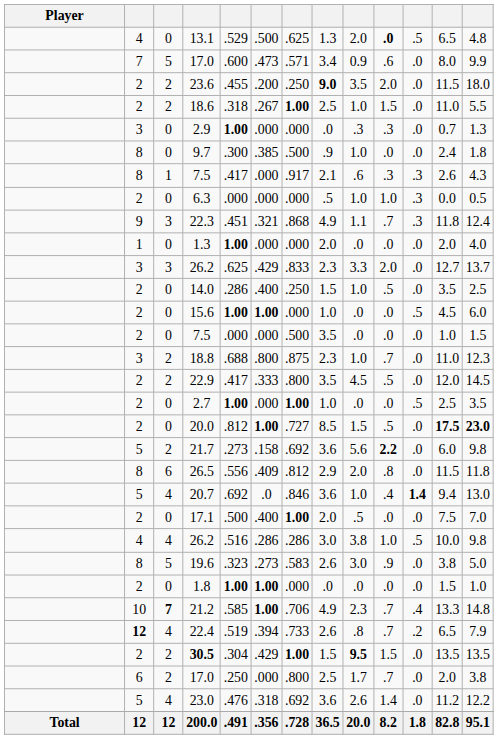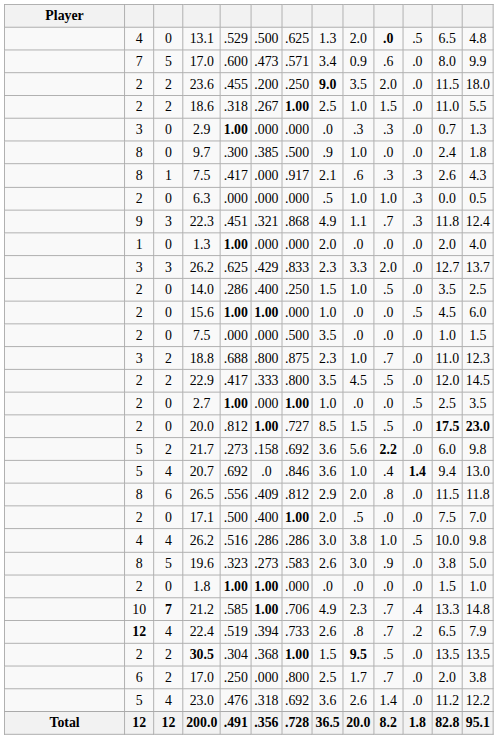 <table class="wikitable sortable" style="text-align:center; font-size:95%">
 <tr>
 <th scope="col" width="125px">Player</th>
 <th scope="col" width="25px"></th>
 <th scope="col" width="25px"></th>
 <th scope="col" width="25px"></th>
 <th scope="col" width="25px"></th>
 <th scope="col" width="25px"></th>
 <th scope="col" width="25px"></th>
 <th scope="col" width="25px"></th>
 <th scope="col" width="25px"></th>
 <th scope="col" width="25px"></th>
 <th scope="col" width="25px"></th>
 <th scope="col" width="25px"></th>
 <th scope="col" width="25px"></th>
 </tr>
 <tr>
 <td></td>
 <td>4</td>
 <td>0</td>
 <td>13.1</td>
 <td>.529</td>
 <td>.500</td>
 <td>.625</td>
 <td>1.3</td>
 <td>2.0</td>
 <td><strong>.0</strong></td>
 <td>.5</td>
 <td>6.5</td>
 <td>4.8</td>
 </tr>
 <tr>
 <td></td>
 <td>7</td>
 <td>5</td>
 <td>17.0</td>
 <td>.600</td>
 <td>.473</td>
 <td>.571</td>
 <td>3.4</td>
 <td>0.9</td>
 <td>.6</td>
 <td>.0</td>
 <td>8.0</td>
 <td>9.9</td>
 </tr>
 <tr>
 <td></td>
 <td>2</td>
 <td>2</td>
 <td>23.6</td>
 <td>.455</td>
 <td>.200</td>
 <td>.250</td>
 <td><strong>9.0</strong></td>
 <td>3.5</td>
 <td>2.0</td>
 <td>.0</td>
 <td>11.5</td>
 <td>18.0</td>
 </tr>
 <tr>
 <td></td>
 <td>2</td>
 <td>2</td>
 <td>18.6</td>
 <td>.318</td>
 <td>.267</td>
 <td><strong>1.00</strong></td>
 <td>2.5</td>
 <td>1.0</td>
 <td>1.5</td>
 <td>.0</td>
 <td>11.0</td>
 <td>5.5</td>
 </tr>
 <tr>
 <td></td>
 <td>3</td>
 <td>0</td>
 <td>2.9</td>
 <td><strong>1.00</strong></td>
 <td>.000</td>
 <td>.000</td>
 <td>.0</td>
 <td>.3</td>
 <td>.3</td>
 <td>.0</td>
 <td>0.7</td>
 <td>1.3</td>
 </tr>
 <tr>
 <td></td>
 <td>8</td>
 <td>0</td>
 <td>9.7</td>
 <td>.300</td>
 <td>.385</td>
 <td>.500</td>
 <td>.9</td>
 <td>1.0</td>
 <td>.0</td>
 <td>.0</td>
 <td>2.4</td>
 <td>1.8</td>
 </tr>
 <tr>
 <td></td>
 <td>8</td>
 <td>1</td>
 <td>7.5</td>
 <td>.417</td>
 <td>.000</td>
 <td>.917</td>
 <td>2.1</td>
 <td>.6</td>
 <td>.3</td>
 <td>.3</td>
 <td>2.6</td>
 <td>4.3</td>
 </tr>
 <tr>
 <td></td>
 <td>2</td>
 <td>0</td>
 <td>6.3</td>
 <td>.000</td>
 <td>.000</td>
 <td>.000</td>
 <td>.5</td>
 <td>1.0</td>
 <td>1.0</td>
 <td>.3</td>
 <td>0.0</td>
 <td>0.5</td>
 </tr>
 <tr>
 <td></td>
 <td>9</td>
 <td>3</td>
 <td>22.3</td>
 <td>.451</td>
 <td>.321</td>
 <td>.868</td>
 <td>4.9</td>
 <td>1.1</td>
 <td>.7</td>
 <td>.3</td>
 <td>11.8</td>
 <td>12.4</td>
 </tr>
 <tr>
 <td></td>
 <td>1</td>
 <td>0</td>
 <td>1.3</td>
 <td><strong>1.00</strong></td>
 <td>.000</td>
 <td>.000</td>
 <td>2.0</td>
 <td>.0</td>
 <td>.0</td>
 <td>.0</td>
 <td>2.0</td>
 <td>4.0</td>
 </tr>
 <tr>
 <td></td>
 <td>3</td>
 <td>3</td>
 <td>26.2</td>
 <td>.625</td>
 <td>.429</td>
 <td>.833</td>
 <td>2.3</td>
 <td>3.3</td>
 <td>2.0</td>
 <td>.0</td>
 <td>12.7</td>
 <td>13.7</td>
 </tr>
 <tr>
 <td></td>
 <td>2</td>
 <td>0</td>
 <td>14.0</td>
 <td>.286</td>
 <td>.400</td>
 <td>.250</td>
 <td>1.5</td>
 <td>1.0</td>
 <td>.5</td>
 <td>.0</td>
 <td>3.5</td>
 <td>2.5</td>
 </tr>
 <tr>
 <td></td>
 <td>2</td>
 <td>0</td>
 <td>15.6</td>
 <td><strong>1.00</strong></td>
 <td><strong>1.00</strong></td>
 <td>.000</td>
 <td>1.0</td>
 <td>.0</td>
 <td>.0</td>
 <td>.5</td>
 <td>4.5</td>
 <td>6.0</td>
 </tr>
 <tr>
 <td></td>
 <td>2</td>
 <td>0</td>
 <td>7.5</td>
 <td>.000</td>
 <td>.000</td>
 <td>.500</td>
 <td>3.5</td>
 <td>.0</td>
 <td>.0</td>
 <td>.0</td>
 <td>1.0</td>
 <td>1.5</td>
 </tr>
 <tr>
 <td></td>
 <td>3</td>
 <td>2</td>
 <td>18.8</td>
 <td>.688</td>
 <td>.800</td>
 <td>.875</td>
 <td>2.3</td>
 <td>1.0</td>
 <td>.7</td>
 <td>.0</td>
 <td>11.0</td>
 <td>12.3</td>
 </tr>
 <tr>
 <td></td>
 <td>2</td>
 <td>2</td>
 <td>22.9</td>
 <td>.417</td>
 <td>.333</td>
 <td>.800</td>
 <td>3.5</td>
 <td>4.5</td>
 <td>.5</td>
 <td>.0</td>
 <td>12.0</td>
 <td>14.5</td>
 </tr>
 <tr>
 <td></td>
 <td>2</td>
 <td>0</td>
 <td>2.7</td>
 <td><strong>1.00</strong></td>
 <td>.000</td>
 <td><strong>1.00</strong></td>
 <td>1.0</td>
 <td>.0</td>
 <td>.0</td>
 <td>.5</td>
 <td>2.5</td>
 <td>3.5</td>
 </tr>
 <tr>
 <td></td>
 <td>2</td>
 <td>0</td>
 <td>20.0</td>
 <td>.812</td>
 <td><strong>1.00</strong></td>
 <td>.727</td>
 <td>8.5</td>
 <td>1.5</td>
 <td>.5</td>
 <td>.0</td>
 <td><strong>17.5</strong></td>
 <td><strong>23.0</strong></td>
 </tr>
 <tr>
 <td></td>
 <td>5</td>
 <td>2</td>
 <td>21.7</td>
 <td>.273</td>
 <td>.158</td>
 <td>.692</td>
 <td>3.6</td>
 <td>5.6</td>
 <td><strong>2.2</strong></td>
 <td>.0</td>
 <td>6.0</td>
 <td>9.8</td>
 </tr>
 <tr>
 <td></td>
+<td>5</td>
+<td>4</td>
+<td>20.7</td>
+<td>.692</td>
+<td>.0</td>
+<td>.846</td>
+<td>3.6</td>
+<td>1.0</td>
+<td>.4</td>
+<td><strong>1.4</strong></td>
+<td>9.4</td>
+<td>13.0</td>
+</tr>
+<tr>
+<td></td>
 <td>8</td>
 <td>6</td>
 <td>26.5</td>
 <td>.556</td>
 <td>.409</td>
 <td>.812</td>
 <td>2.9</td>
 <td>2.0</td>
 <td>.8</td>
 <td>.0</td>
 <td>11.5</td>
 <td>11.8</td>
-</tr>
-<tr>
-<td></td>
-<td>5</td>
-<td>4</td>
-<td>20.7</td>
-<td>.692</td>
-<td>.0</td>
-<td>.846</td>
-<td>3.6</td>
-<td>1.0</td>
-<td>.4</td>
-<td><strong>1.4</strong></td>
-<td>9.4</td>
-<td>13.0</td>
 </tr>
 <tr>
 <td></td>
 <td>2</td>
 <td>0</td>
 <td>17.1</td>
 <td>.500</td>
 <td>.400</td>
 <td><strong>1.00</strong></td>
 <td>2.0</td>
 <td>.5</td>
 <td>.0</td>
 <td>.0</td>
 <td>7.5</td>
 <td>7.0</td>
 </tr>
 <tr>
 <td></td>
 <td>4</td>
 <td>4</td>
 <td>26.2</td>
 <td>.516</td>
 <td>.286</td>
 <td>.286</td>
 <td>3.0</td>
 <td>3.8</td>
 <td>1.0</td>
 <td>.5</td>
 <td>10.0</td>
 <td>9.8</td>
 </tr>
 <tr>
 <td></td>
 <td>8</td>
 <td>5</td>
 <td>19.6</td>
 <td>.323</td>
 <td>.273</td>
 <td>.583</td>
 <td>2.6</td>
 <td>3.0</td>
 <td>.9</td>
 <td>.0</td>
 <td>3.8</td>
 <td>5.0</td>
 </tr>
 <tr>
 <td></td>
 <td>2</td>
 <td>0</td>
 <td>1.8</td>
 <td><strong>1.00</strong></td>
 <td><strong>1.00</strong></td>
 <td>.000</td>
 <td>.0</td>
 <td>.0</td>
 <td>.0</td>
 <td>.0</td>
 <td>1.5</td>
 <td>1.0</td>
 </tr>
 <tr>
 <td></td>
 <td>10</td>
 <td><strong>7</strong></td>
 <td>21.2</td>
 <td>.585</td>
 <td><strong>1.00</strong></td>
 <td>.706</td>
 <td>4.9</td>
 <td>2.3</td>
 <td>.7</td>
 <td>.4</td>
 <td>13.3</td>
 <td>14.8</td>
 </tr>
 <tr>
 <td></td>
 <td><strong>12</strong></td>
 <td>4</td>
 <td>22.4</td>
 <td>.519</td>
 <td>.394</td>
 <td>.733</td>
 <td>2.6</td>
 <td>.8</td>
 <td>.7</td>
 <td>.2</td>
 <td>6.5</td>
 <td>7.9</td>
 </tr>
 <tr>
 <td></td>
 <td>2</td>
 <td>2</td>
 <td><strong>30.5</strong></td>
 <td>.304</td>
-<td>.429</td>
+<td>.368</td>
 <td><strong>1.00</strong></td>
 <td>1.5</td>
 <td><strong>9.5</strong></td>
-<td>1.5</td>
+<td>.5</td>
 <td>.0</td>
 <td>13.5</td>
 <td>13.5</td>
 </tr>
 <tr>
 <td></td>
 <td>6</td>
 <td>2</td>
 <td>17.0</td>
 <td>.250</td>
 <td>.000</td>
 <td>.800</td>
 <td>2.5</td>
 <td>1.7</td>
 <td>.7</td>
 <td>.0</td>
 <td>2.0</td>
 <td>3.8</td>
 </tr>
 <tr>
 <td></td>
 <td>5</td>
 <td>4</td>
 <td>23.0</td>
 <td>.476</td>
 <td>.318</td>
 <td>.692</td>
 <td>3.6</td>
 <td>2.6</td>
 <td>1.4</td>
 <td>.0</td>
 <td>11.2</td>
 <td>12.2</td>
 </tr>
 <tr>
 </tr>
 <tr class="sortbottom">
 <th>Total</th>
 <th>12</th>
 <th>12</th>
 <th>200.0</th>
 <th>.491</th>
 <th>.356</th>
 <th>.728</th>
 <th>36.5</th>
 <th>20.0</th>
 <th>8.2</th>
 <th>1.8</th>
 <th>82.8</th>
 <th>95.1</th>
 </tr>
 </table>
